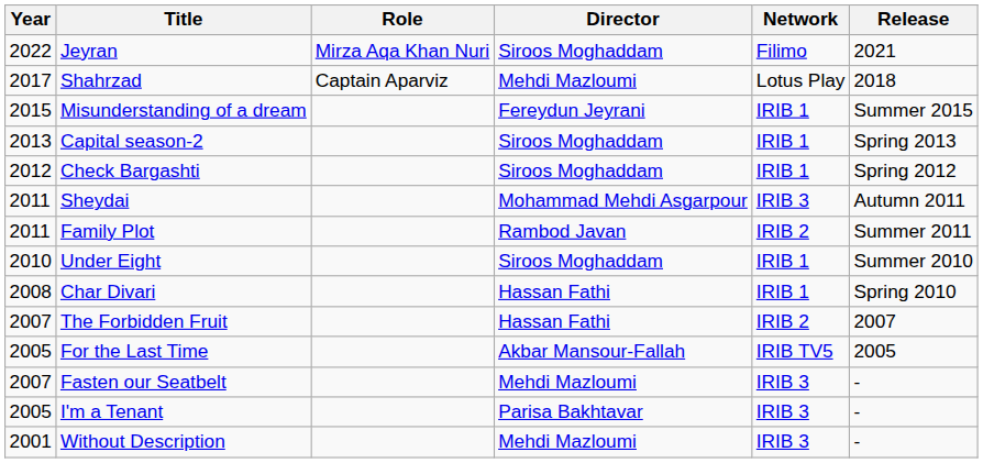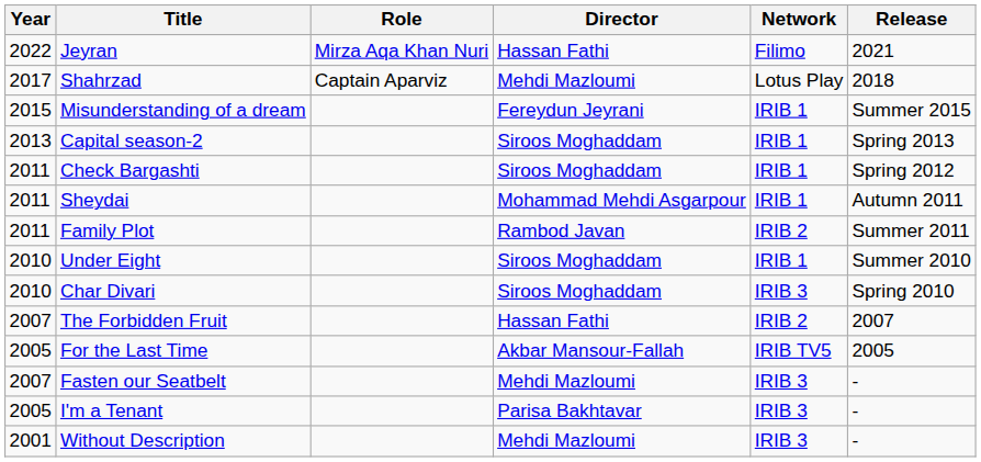 <table class="wikitable">
 <tr>
 <th>Year</th>
 <th>Title</th>
 <th>Role</th>
 <th>Director</th>
 <th>Network</th>
 <th>Release</th>
 </tr>
 <tr>
 <td>2022</td>
 <td><a href='#'>Jeyran</a></td>
 <td><a href='#'>Mirza Aqa Khan Nuri</a></td>
-<td><a href='#'>Siroos Moghaddam</a></td>
+<td><a href='#'>Hassan Fathi</a></td>
 <td><a href='#'>Filimo</a></td>
 <td>2021</td>
 </tr>
 <tr>
 <td>2017</td>
 <td><a href='#'>Shahrzad</a></td>
 <td>Captain Aparviz</td>
 <td><a href='#'>Mehdi Mazloumi</a></td>
 <td>Lotus Play</td>
 <td>2018</td>
 </tr>
 <tr>
 <td>2015</td>
 <td><a href='#'>Misunderstanding of a dream</a></td>
 <td></td>
 <td><a href='#'>Fereydun Jeyrani</a></td>
 <td><a href='#'>IRIB 1</a></td>
 <td>Summer 2015</td>
 </tr>
 <tr>
 <td>2013</td>
 <td><a href='#'>Capital season-2</a></td>
 <td></td>
 <td><a href='#'>Siroos Moghaddam</a></td>
 <td><a href='#'>IRIB 1</a></td>
 <td>Spring 2013</td>
 </tr>
 <tr>
-<td>2012</td>
+<td>2011</td>
 <td><a href='#'>Check Bargashti</a></td>
 <td></td>
 <td><a href='#'>Siroos Moghaddam</a></td>
 <td><a href='#'>IRIB 1</a></td>
 <td>Spring 2012</td>
 </tr>
 <tr>
 <td>2011</td>
 <td><a href='#'>Sheydai</a></td>
 <td></td>
 <td><a href='#'>Mohammad Mehdi Asgarpour</a></td>
-<td><a href='#'>IRIB 3</a></td>
+<td><a href='#'>IRIB 1</a></td>
 <td>Autumn 2011</td>
 </tr>
 <tr>
 <td>2011</td>
 <td><a href='#'>Family Plot</a></td>
 <td></td>
 <td><a href='#'>Rambod Javan</a></td>
 <td><a href='#'>IRIB 2</a></td>
 <td>Summer 2011</td>
 </tr>
 <tr>
 <td>2010</td>
 <td><a href='#'>Under Eight</a></td>
 <td></td>
 <td><a href='#'>Siroos Moghaddam</a></td>
 <td><a href='#'>IRIB 1</a></td>
 <td>Summer 2010</td>
 </tr>
 <tr>
-<td>2008</td>
+<td>2010</td>
 <td><a href='#'>Char Divari</a></td>
 <td></td>
-<td><a href='#'>Hassan Fathi</a></td>
-<td><a href='#'>IRIB 1</a></td>
+<td><a href='#'>Siroos Moghaddam</a></td>
+<td><a href='#'>IRIB 3</a></td>
 <td>Spring 2010</td>
 </tr>
 <tr>
 <td>2007</td>
 <td><a href='#'>The Forbidden Fruit</a></td>
 <td></td>
 <td><a href='#'>Hassan Fathi</a></td>
 <td><a href='#'>IRIB 2</a></td>
 <td>2007</td>
 </tr>
 <tr>
 <td>2005</td>
 <td><a href='#'>For the Last Time</a></td>
 <td></td>
 <td><a href='#'>Akbar Mansour-Fallah</a></td>
 <td><a href='#'>IRIB TV5</a></td>
 <td>2005</td>
 </tr>
 <tr>
 <td>2007</td>
 <td><a href='#'>Fasten our Seatbelt</a></td>
 <td></td>
 <td><a href='#'>Mehdi Mazloumi</a></td>
 <td><a href='#'>IRIB 3</a></td>
 <td>-</td>
 </tr>
 <tr>
 <td>2005</td>
 <td><a href='#'>I'm a Tenant</a></td>
 <td></td>
 <td><a href='#'>Parisa Bakhtavar</a></td>
 <td><a href='#'>IRIB 3</a></td>
 <td>-</td>
 </tr>
 <tr>
 <td>2001</td>
 <td><a href='#'>Without Description</a></td>
 <td></td>
 <td><a href='#'>Mehdi Mazloumi</a></td>
 <td><a href='#'>IRIB 3</a></td>
 <td>-</td>
 </tr>
 </table>
